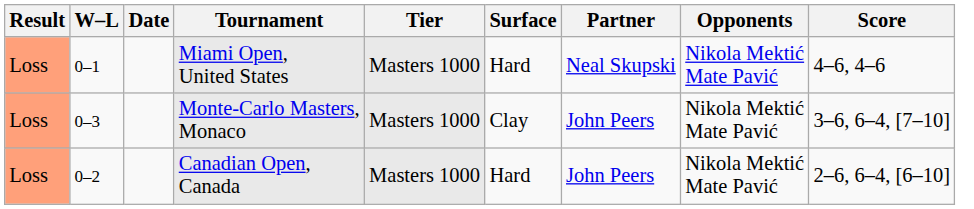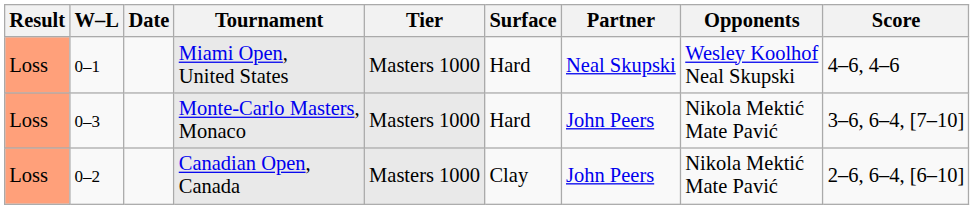 <table class="sortable wikitable nowrap">
 <tr>
 <th>Result</th>
 <th class=unsortable>W–L</th>
 <th>Date</th>
 <th>Tournament</th>
 <th>Tier</th>
 <th>Surface</th>
 <th>Partner</th>
 <th>Opponents</th>
 <th class=unsortable>Score</th>
 </tr>
 <tr>
 <td bgcolor=FFA07A>Loss</td>
 <td><small>0–1</small></td>
 <td><a href='#'></a></td>
 <td style=background:#E9E9E9><a href='#'>Miami Open</a>,<br>United States</td>
 <td style=background:#E9E9E9>Masters 1000</td>
 <td>Hard</td>
 <td> <a href='#'>Neal Skupski</a></td>
-<td> <a href='#'>Nikola Mektić</a><br> <a href='#'>Mate Pavić</a></td>
+<td> <a href='#'>Wesley Koolhof</a><br> Neal Skupski</td>
 <td>4–6, 4–6</td>
 </tr>
 <tr>
 <td bgcolor=FFA07A>Loss</td>
 <td><small>0–3</small></td>
 <td><a href='#'></a></td>
 <td style=background:#E9E9E9><a href='#'>Monte-Carlo Masters</a>,<br>Monaco</td>
 <td style=background:#E9E9E9>Masters 1000</td>
-<td>Clay</td>
+<td>Hard</td>
 <td> <a href='#'>John Peers</a></td>
 <td> Nikola Mektić<br> Mate Pavić</td>
 <td>3–6, 6–4, [7–10]</td>
 </tr>
 <tr>
 <td bgcolor=FFA07A>Loss</td>
 <td><small>0–2</small></td>
 <td><a href='#'></a></td>
 <td style=background:#E9E9E9><a href='#'>Canadian Open</a>,<br>Canada</td>
 <td style=background:#E9E9E9>Masters 1000</td>
-<td>Hard</td>
+<td>Clay</td>
 <td> <a href='#'>John Peers</a></td>
 <td> Nikola Mektić<br> Mate Pavić</td>
 <td>2–6, 6–4, [6–10]</td>
 </tr>
 </table>
